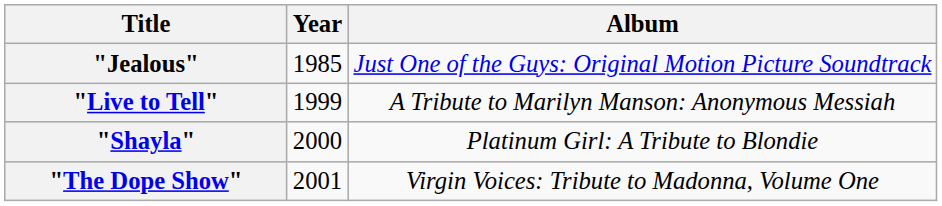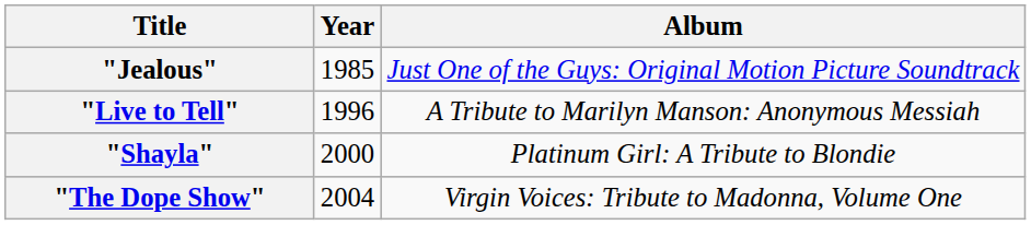 <table class="wikitable plainrowheaders" style="text-align:center">
 <tr>
 <th scope="col" style="width:11em;">Title</th>
 <th scope="col">Year</th>
 <th scope="col">Album</th>
 </tr>
 <tr>
 <th scope="row">"Jealous"</th>
 <td>1985</td>
 <td><em><a href='#'>Just One of the Guys: Original Motion Picture Soundtrack</a></em></td>
 </tr>
 <tr>
 <th scope="row">"<a href='#'>Live to Tell</a>"</th>
-<td>1999</td>
+<td>1996</td>
 <td><em>A Tribute to Marilyn Manson: Anonymous Messiah</em></td>
 </tr>
 <tr>
 <th scope="row">"<a href='#'>Shayla</a>"</th>
 <td>2000</td>
 <td><em>Platinum Girl: A Tribute to Blondie</em></td>
 </tr>
 <tr>
 <th scope="row">"<a href='#'>The Dope Show</a>"</th>
-<td>2001</td>
+<td>2004</td>
 <td><em>Virgin Voices: Tribute to Madonna, Volume One</em></td>
 </tr>
 </table>
